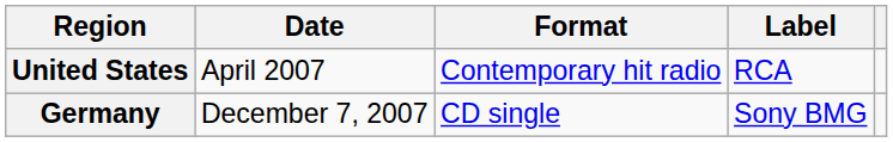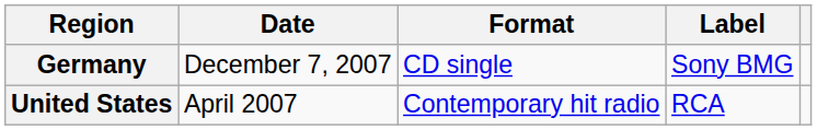 <table class="wikitable plainrowheaders">
 <tr>
 <th scope="col">Region</th>
 <th scope="col">Date</th>
 <th scope="col">Format</th>
 <th scope="col">Label</th>
 <th scope="col"></th>
 </tr>
 <tr>
+<th scope="row">Germany</th>
+<td>December 7, 2007</td>
+<td><a href='#'>CD single</a></td>
+<td><a href='#'>Sony BMG</a></td>
+<td></td>
+</tr>
+<tr>
 <th scope="row">United States</th>
 <td>April 2007</td>
 <td><a href='#'>Contemporary hit radio</a></td>
 <td><a href='#'>RCA</a></td>
 <td></td>
 </tr>
-<tr>
-<th scope="row">Germany</th>
-<td>December 7, 2007</td>
-<td><a href='#'>CD single</a></td>
-<td><a href='#'>Sony BMG</a></td>
-<td></td>
-</tr>
 </table>
